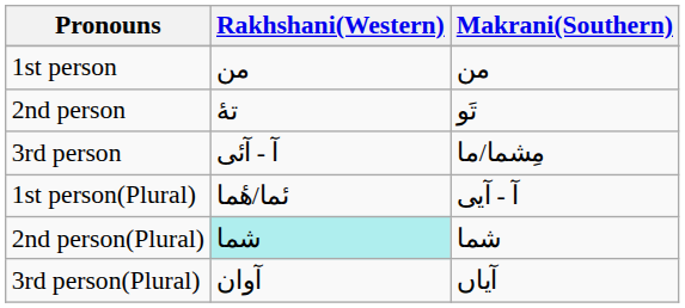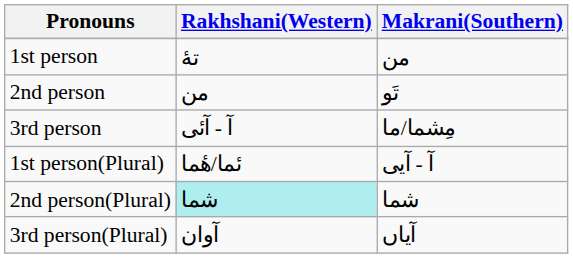 <table class="wikitable sortable">
 <tr>
 <th>Pronouns</th>
 <th><a href='#'>Rakhshani(Western)</a></th>
 <th><a href='#'>Makrani(Southern)</a></th>
 </tr>
 <tr>
 </tr>
 <tr>
 <td>1st person</td>
-<td>من</td>
+<td>تهٔ</td>
 <td>من</td>
 </tr>
 <tr>
 <td>2nd person</td>
-<td>تهٔ</td>
+<td>من</td>
 <td>تَو</td>
 </tr>
 <tr>
 <td>3rd person</td>
 <td>آ - آئی</td>
 <td>مِشما/ما</td>
 </tr>
 <tr>
 <td>1st person(Plural)</td>
 <td>ئما/هٔما</td>
 <td>آ - آیی</td>
 </tr>
 <tr>
 <td>2nd person(Plural)</td>
 <td style="background: paleturquoise;">شما</td>
 <td>شما</td>
 </tr>
 <tr>
 <td>3rd person(Plural)</td>
 <td>آوان</td>
 <td>آیاں</td>
 </tr>
 </table>
